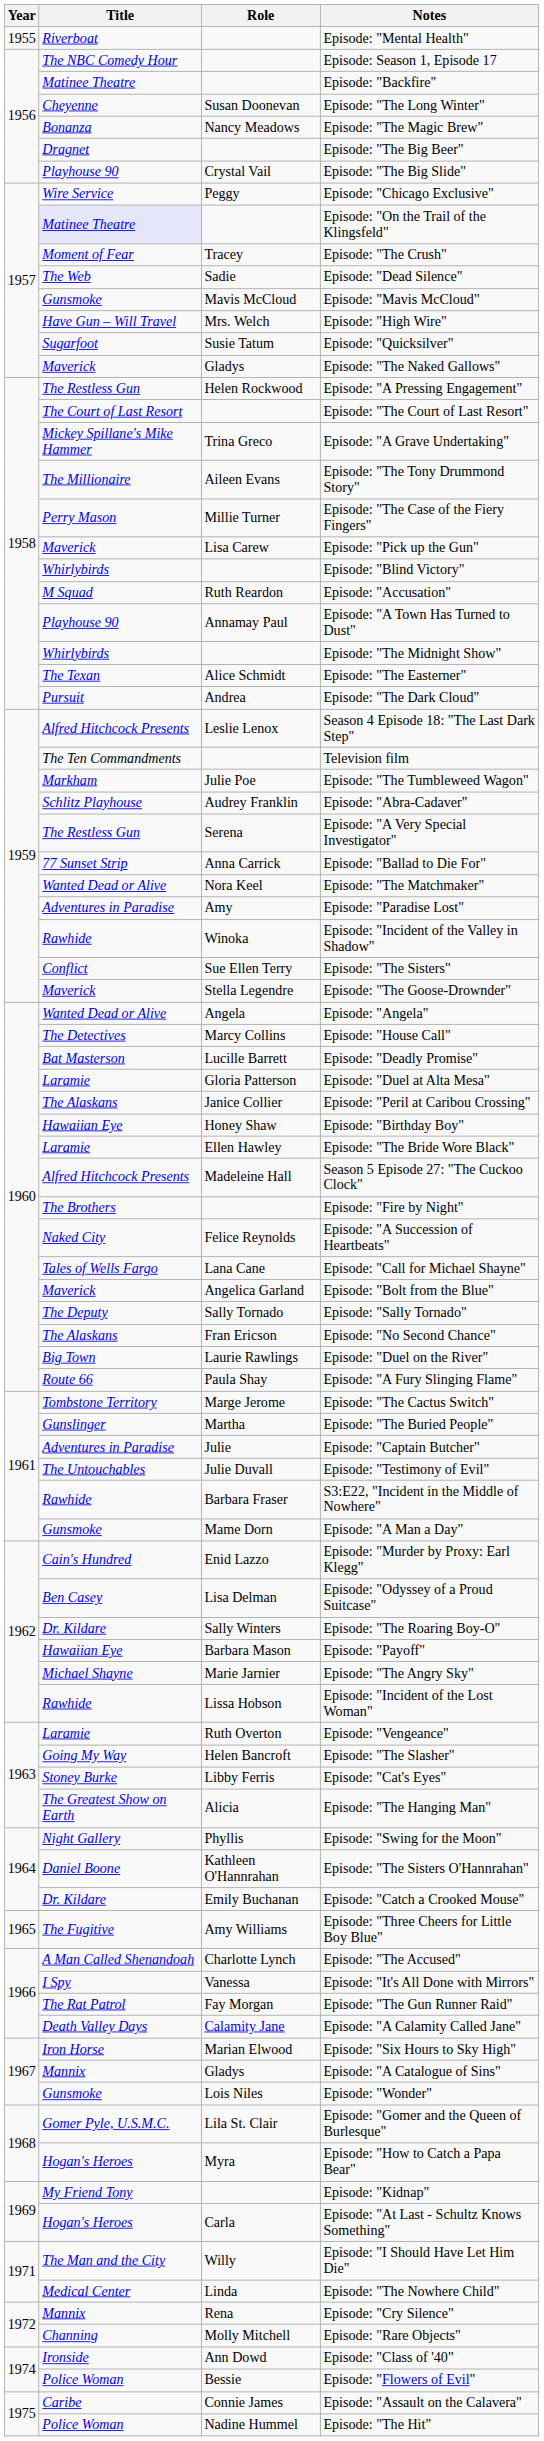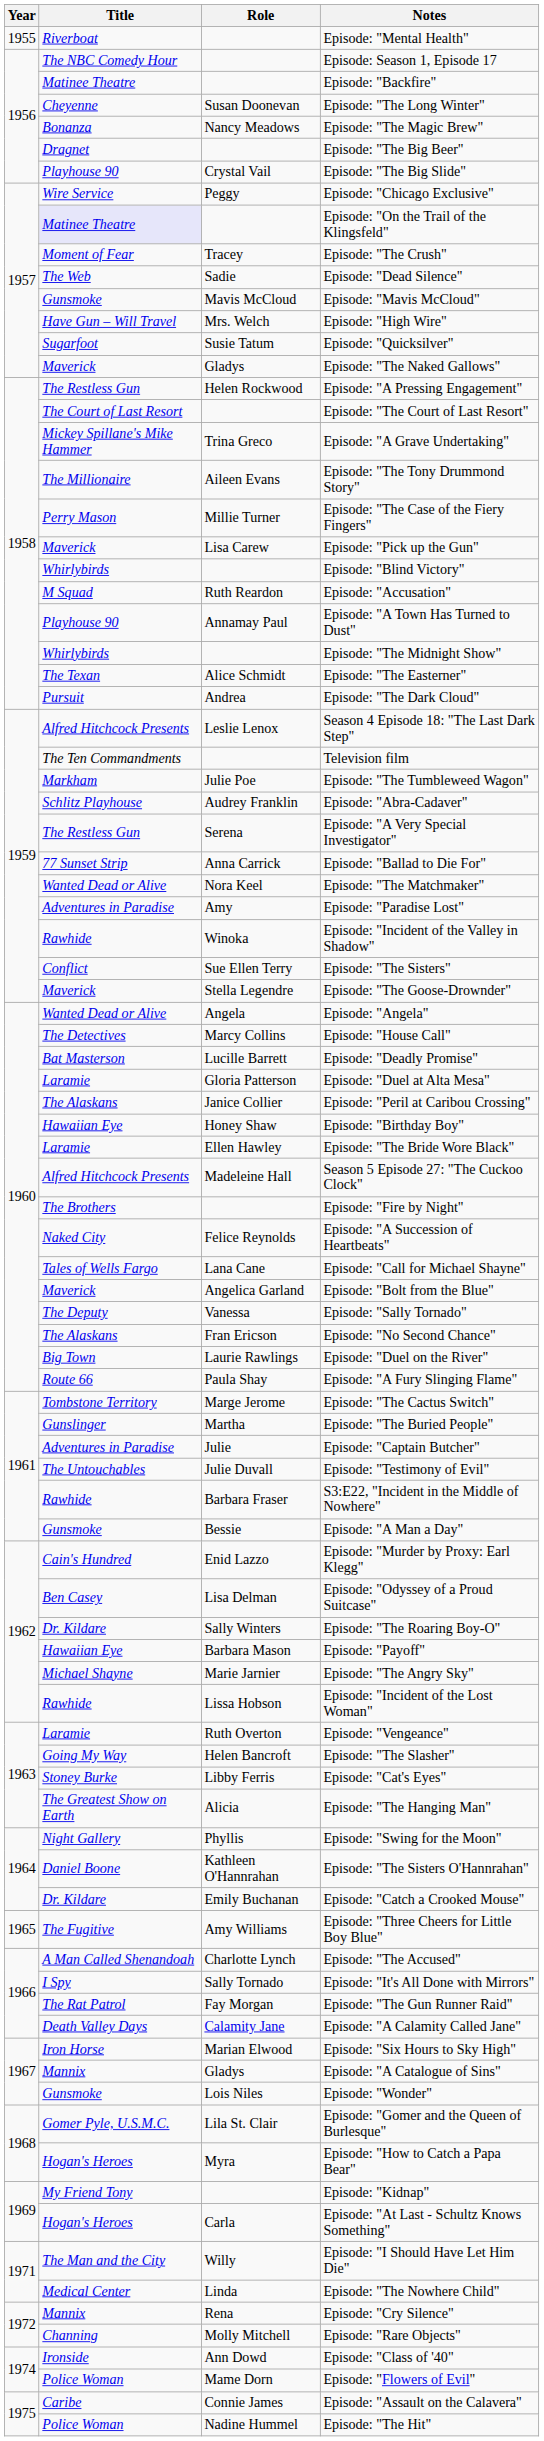 <table class="wikitable plainrowheaders sortable">
 <tr>
 <th scope="col">Year</th>
 <th scope="col">Title</th>
 <th scope="col">Role</th>
 <th scope="col" class="unsortable">Notes</th>
 </tr>
 <tr>
 <td>1955</td>
 <td><em><a href='#'>Riverboat</a></em></td>
 <td></td>
 <td>Episode: "Mental Health"</td>
 </tr>
 <tr>
 <td rowspan="6">1956</td>
 <td><em><a href='#'>The NBC Comedy Hour</a></em></td>
 <td></td>
 <td>Episode: Season 1, Episode 17</td>
 </tr>
 <tr>
 <td><em><a href='#'>Matinee Theatre</a></em></td>
 <td></td>
 <td>Episode: "Backfire"</td>
 </tr>
 <tr>
 <td><em><a href='#'>Cheyenne</a></em></td>
 <td>Susan Doonevan</td>
 <td>Episode: "The Long Winter"</td>
 </tr>
 <tr>
 <td><em><a href='#'>Bonanza</a></em></td>
 <td>Nancy Meadows</td>
 <td>Episode: "The Magic Brew"</td>
 </tr>
 <tr>
 <td><em><a href='#'>Dragnet</a></em></td>
 <td></td>
 <td>Episode: "The Big Beer"</td>
 </tr>
 <tr>
 <td><em><a href='#'>Playhouse 90</a></em></td>
 <td>Crystal Vail</td>
 <td>Episode: "The Big Slide"</td>
 </tr>
 <tr>
 <td rowspan="8">1957</td>
 <td><em><a href='#'>Wire Service</a></em></td>
 <td>Peggy</td>
 <td>Episode: "Chicago Exclusive"</td>
 </tr>
 <tr>
 <td style="background: lavender;"><em><a href='#'>Matinee Theatre</a></em></td>
 <td></td>
 <td>Episode: "On the Trail of the Klingsfeld"</td>
 </tr>
 <tr>
 <td><em><a href='#'>Moment of Fear</a></em></td>
 <td>Tracey</td>
 <td>Episode: "The Crush"</td>
 </tr>
 <tr>
 <td><em><a href='#'>The Web</a></em></td>
 <td>Sadie</td>
 <td>Episode: "Dead Silence"</td>
 </tr>
 <tr>
 <td><em><a href='#'>Gunsmoke</a></em></td>
 <td>Mavis McCloud</td>
 <td>Episode: "Mavis McCloud"</td>
 </tr>
 <tr>
 <td><em><a href='#'>Have Gun – Will Travel</a></em></td>
 <td>Mrs. Welch</td>
 <td>Episode: "High Wire"</td>
 </tr>
 <tr>
 <td><em><a href='#'>Sugarfoot</a></em></td>
 <td>Susie Tatum</td>
 <td>Episode: "Quicksilver"</td>
 </tr>
 <tr>
 <td><em><a href='#'>Maverick</a></em></td>
 <td>Gladys</td>
 <td>Episode: "The Naked Gallows"</td>
 </tr>
 <tr>
 <td rowspan="12">1958</td>
 <td><em><a href='#'>The Restless Gun</a></em></td>
 <td>Helen Rockwood</td>
 <td>Episode: "A Pressing Engagement"</td>
 </tr>
 <tr>
 <td><em><a href='#'>The Court of Last Resort</a></em></td>
 <td></td>
 <td>Episode: "The Court of Last Resort"</td>
 </tr>
 <tr>
 <td><em><a href='#'>Mickey Spillane's Mike Hammer</a></em></td>
 <td>Trina Greco</td>
 <td>Episode: "A Grave Undertaking"</td>
 </tr>
 <tr>
 <td><em><a href='#'>The Millionaire</a></em></td>
 <td>Aileen Evans</td>
 <td>Episode: "The Tony Drummond Story"</td>
 </tr>
 <tr>
 <td><em><a href='#'>Perry Mason</a></em></td>
 <td>Millie Turner</td>
 <td>Episode: "The Case of the Fiery Fingers"</td>
 </tr>
 <tr>
 <td><em><a href='#'>Maverick</a></em></td>
 <td>Lisa Carew</td>
 <td>Episode: "Pick up the Gun"</td>
 </tr>
 <tr>
 <td><em><a href='#'>Whirlybirds</a></em></td>
 <td></td>
 <td>Episode: "Blind Victory"</td>
 </tr>
 <tr>
 <td><em><a href='#'>M Squad</a></em></td>
 <td>Ruth Reardon</td>
 <td>Episode: "Accusation"</td>
 </tr>
 <tr>
 <td><em><a href='#'>Playhouse 90</a></em></td>
 <td>Annamay Paul</td>
 <td>Episode: "A Town Has Turned to Dust"</td>
 </tr>
 <tr>
 <td><em><a href='#'>Whirlybirds</a></em></td>
 <td></td>
 <td>Episode: "The Midnight Show"</td>
 </tr>
 <tr>
 <td><em><a href='#'>The Texan</a></em></td>
 <td>Alice Schmidt</td>
 <td>Episode: "The Easterner"</td>
 </tr>
 <tr>
 <td><em><a href='#'>Pursuit</a></em></td>
 <td>Andrea</td>
 <td>Episode: "The Dark Cloud"</td>
 </tr>
 <tr>
 <td rowspan="11">1959</td>
 <td><em><a href='#'>Alfred Hitchcock Presents</a></em></td>
 <td>Leslie Lenox</td>
 <td>Season 4 Episode 18: "The Last Dark Step"</td>
 </tr>
 <tr>
 <td><em>The Ten Commandments</em></td>
 <td></td>
 <td>Television film</td>
 </tr>
 <tr>
 <td><em><a href='#'>Markham</a></em></td>
 <td>Julie Poe</td>
 <td>Episode: "The Tumbleweed Wagon"</td>
 </tr>
 <tr>
 <td><em><a href='#'>Schlitz Playhouse</a></em></td>
 <td>Audrey Franklin</td>
 <td>Episode: "Abra-Cadaver"</td>
 </tr>
 <tr>
 <td><em><a href='#'>The Restless Gun</a></em></td>
 <td>Serena</td>
 <td>Episode: "A Very Special Investigator"</td>
 </tr>
 <tr>
 <td><em><a href='#'>77 Sunset Strip</a></em></td>
 <td>Anna Carrick</td>
 <td>Episode: "Ballad to Die For"</td>
 </tr>
 <tr>
 <td><em><a href='#'>Wanted Dead or Alive</a></em></td>
 <td>Nora Keel</td>
 <td>Episode: "The Matchmaker"</td>
 </tr>
 <tr>
 <td><em><a href='#'>Adventures in Paradise</a></em></td>
 <td>Amy</td>
 <td>Episode: "Paradise Lost"</td>
 </tr>
 <tr>
 <td><em><a href='#'>Rawhide</a></em></td>
 <td>Winoka</td>
 <td>Episode: "Incident of the Valley in Shadow"</td>
 </tr>
 <tr>
 <td><em><a href='#'>Conflict</a></em></td>
 <td>Sue Ellen Terry</td>
 <td>Episode: "The Sisters"</td>
 </tr>
 <tr>
 <td><em><a href='#'>Maverick</a></em></td>
 <td>Stella Legendre</td>
 <td>Episode: "The Goose-Drownder"</td>
 </tr>
 <tr>
 <td rowspan="16">1960</td>
 <td><em><a href='#'>Wanted Dead or Alive</a></em></td>
 <td>Angela</td>
 <td>Episode: "Angela"</td>
 </tr>
 <tr>
 <td><em><a href='#'>The Detectives</a></em></td>
 <td>Marcy Collins</td>
 <td>Episode: "House Call"</td>
 </tr>
 <tr>
 <td><em><a href='#'>Bat Masterson</a></em></td>
 <td>Lucille Barrett</td>
 <td>Episode: "Deadly Promise"</td>
 </tr>
 <tr>
 <td><em><a href='#'>Laramie</a></em></td>
 <td>Gloria Patterson</td>
 <td>Episode: "Duel at Alta Mesa"</td>
 </tr>
 <tr>
 <td><em><a href='#'>The Alaskans</a></em></td>
 <td>Janice Collier</td>
 <td>Episode: "Peril at Caribou Crossing"</td>
 </tr>
 <tr>
 <td><em><a href='#'>Hawaiian Eye</a></em></td>
 <td>Honey Shaw</td>
 <td>Episode: "Birthday Boy"</td>
 </tr>
 <tr>
 <td><em><a href='#'>Laramie</a></em></td>
 <td>Ellen Hawley</td>
 <td>Episode: "The Bride Wore Black"</td>
 </tr>
 <tr>
 <td><em><a href='#'>Alfred Hitchcock Presents</a></em></td>
 <td>Madeleine Hall</td>
 <td>Season 5 Episode 27: "The Cuckoo Clock"</td>
 </tr>
 <tr>
 <td><em><a href='#'>The Brothers</a></em></td>
 <td></td>
 <td>Episode: "Fire by Night"</td>
 </tr>
 <tr>
 <td><em><a href='#'>Naked City</a></em></td>
 <td>Felice Reynolds</td>
 <td>Episode: "A Succession of Heartbeats"</td>
 </tr>
 <tr>
 <td><em><a href='#'>Tales of Wells Fargo</a></em></td>
 <td>Lana Cane</td>
 <td>Episode: "Call for Michael Shayne"</td>
 </tr>
 <tr>
 <td><em><a href='#'>Maverick</a></em></td>
 <td>Angelica Garland</td>
 <td>Episode: "Bolt from the Blue"</td>
 </tr>
 <tr>
 <td><em><a href='#'>The Deputy</a></em></td>
-<td>Sally Tornado</td>
+<td>Vanessa</td>
 <td>Episode: "Sally Tornado"</td>
 </tr>
 <tr>
 <td><em><a href='#'>The Alaskans</a></em></td>
 <td>Fran Ericson</td>
 <td>Episode: "No Second Chance"</td>
 </tr>
 <tr>
 <td><em><a href='#'>Big Town</a></em></td>
 <td>Laurie Rawlings</td>
 <td>Episode: "Duel on the River"</td>
 </tr>
 <tr>
 <td><em><a href='#'>Route 66</a></em></td>
 <td>Paula Shay</td>
 <td>Episode: "A Fury Slinging Flame"</td>
 </tr>
 <tr>
 <td rowspan="6">1961</td>
 <td><em><a href='#'>Tombstone Territory</a></em></td>
 <td>Marge Jerome</td>
 <td>Episode: "The Cactus Switch"</td>
 </tr>
 <tr>
 <td><em><a href='#'>Gunslinger</a></em></td>
 <td>Martha</td>
 <td>Episode: "The Buried People"</td>
 </tr>
 <tr>
 <td><em><a href='#'>Adventures in Paradise</a></em></td>
 <td>Julie</td>
 <td>Episode: "Captain Butcher"</td>
 </tr>
 <tr>
 <td><em><a href='#'>The Untouchables</a></em></td>
 <td>Julie Duvall</td>
 <td>Episode: "Testimony of Evil"</td>
 </tr>
 <tr>
 <td><em><a href='#'>Rawhide</a></em></td>
 <td>Barbara Fraser</td>
 <td>S3:E22, "Incident in the Middle of Nowhere"</td>
 </tr>
 <tr>
 <td><em><a href='#'>Gunsmoke</a></em></td>
-<td>Mame Dorn</td>
+<td>Bessie</td>
 <td>Episode: "A Man a Day"</td>
 </tr>
 <tr>
 <td rowspan="6">1962</td>
 <td><em><a href='#'>Cain's Hundred</a></em></td>
 <td>Enid Lazzo</td>
 <td>Episode: "Murder by Proxy: Earl Klegg"</td>
 </tr>
 <tr>
 <td><em><a href='#'>Ben Casey</a></em></td>
 <td>Lisa Delman</td>
 <td>Episode: "Odyssey of a Proud Suitcase"</td>
 </tr>
 <tr>
 <td><em><a href='#'>Dr. Kildare</a></em></td>
 <td>Sally Winters</td>
 <td>Episode: "The Roaring Boy-O"</td>
 </tr>
 <tr>
 <td><em><a href='#'>Hawaiian Eye</a></em></td>
 <td>Barbara Mason</td>
 <td>Episode: "Payoff"</td>
 </tr>
 <tr>
 <td><em><a href='#'>Michael Shayne</a></em></td>
 <td>Marie Jarnier</td>
 <td>Episode: "The Angry Sky"</td>
 </tr>
 <tr>
 <td><em><a href='#'>Rawhide</a></em></td>
 <td>Lissa Hobson</td>
 <td>Episode: "Incident of the Lost Woman"</td>
 </tr>
 <tr>
 <td rowspan="4">1963</td>
 <td><em><a href='#'>Laramie</a></em></td>
 <td>Ruth Overton</td>
 <td>Episode: "Vengeance"</td>
 </tr>
 <tr>
 <td><em><a href='#'>Going My Way</a></em></td>
 <td>Helen Bancroft</td>
 <td>Episode: "The Slasher"</td>
 </tr>
 <tr>
 <td><em><a href='#'>Stoney Burke</a></em></td>
 <td>Libby Ferris</td>
 <td>Episode: "Cat's Eyes"</td>
 </tr>
 <tr>
 <td><em><a href='#'>The Greatest Show on Earth</a></em></td>
 <td>Alicia</td>
 <td>Episode: "The Hanging Man"</td>
 </tr>
 <tr>
 <td rowspan="3">1964</td>
 <td><em><a href='#'>Night Gallery</a></em></td>
 <td>Phyllis</td>
 <td>Episode: "Swing for the Moon"</td>
 </tr>
 <tr>
 <td><em><a href='#'>Daniel Boone</a></em></td>
 <td>Kathleen O'Hannrahan</td>
 <td>Episode: "The Sisters O'Hannrahan"</td>
 </tr>
 <tr>
 <td><em><a href='#'>Dr. Kildare</a></em></td>
 <td>Emily Buchanan</td>
 <td>Episode: "Catch a Crooked Mouse"</td>
 </tr>
 <tr>
 <td>1965</td>
 <td><em><a href='#'>The Fugitive</a></em></td>
 <td>Amy Williams</td>
 <td>Episode: "Three Cheers for Little Boy Blue"</td>
 </tr>
 <tr>
 <td rowspan="4">1966</td>
 <td><em><a href='#'>A Man Called Shenandoah</a></em></td>
 <td>Charlotte Lynch</td>
 <td>Episode: "The Accused"</td>
 </tr>
 <tr>
 <td><em><a href='#'>I Spy</a></em></td>
-<td>Vanessa</td>
+<td>Sally Tornado</td>
 <td>Episode: "It's All Done with Mirrors"</td>
 </tr>
 <tr>
 <td><em><a href='#'>The Rat Patrol</a></em></td>
 <td>Fay Morgan</td>
 <td>Episode: "The Gun Runner Raid"</td>
 </tr>
 <tr>
 <td><em><a href='#'>Death Valley Days</a></em></td>
 <td><a href='#'>Calamity Jane</a></td>
 <td>Episode: "A Calamity Called Jane"</td>
 </tr>
 <tr>
 <td rowspan="3">1967</td>
 <td><em><a href='#'>Iron Horse</a></em></td>
 <td>Marian Elwood</td>
 <td>Episode: "Six Hours to Sky High"</td>
 </tr>
 <tr>
 <td><em><a href='#'>Mannix</a></em></td>
 <td>Gladys</td>
 <td>Episode: "A Catalogue of Sins"</td>
 </tr>
 <tr>
 <td><em><a href='#'>Gunsmoke</a></em></td>
 <td>Lois Niles</td>
 <td>Episode: "Wonder"</td>
 </tr>
 <tr>
 <td rowspan="2">1968</td>
 <td><em><a href='#'>Gomer Pyle, U.S.M.C.</a></em></td>
 <td>Lila St. Clair</td>
 <td>Episode: "Gomer and the Queen of Burlesque"</td>
 </tr>
 <tr>
 <td><em><a href='#'>Hogan's Heroes</a></em></td>
 <td>Myra</td>
 <td>Episode: "How to Catch a Papa Bear"</td>
 </tr>
 <tr>
 <td rowspan="2">1969</td>
 <td><em><a href='#'>My Friend Tony</a></em></td>
 <td></td>
 <td>Episode: "Kidnap"</td>
 </tr>
 <tr>
 <td><em><a href='#'>Hogan's Heroes</a></em></td>
 <td>Carla</td>
 <td>Episode: "At Last - Schultz Knows Something"</td>
 </tr>
 <tr>
 <td rowspan="2">1971</td>
 <td><em><a href='#'>The Man and the City</a></em></td>
 <td>Willy</td>
 <td>Episode: "I Should Have Let Him Die"</td>
 </tr>
 <tr>
 <td><em><a href='#'>Medical Center</a></em></td>
 <td>Linda</td>
 <td>Episode: "The Nowhere Child"</td>
 </tr>
 <tr>
 <td rowspan="2">1972</td>
 <td><em><a href='#'>Mannix</a></em></td>
 <td>Rena</td>
 <td>Episode: "Cry Silence"</td>
 </tr>
 <tr>
 <td><em><a href='#'>Channing</a></em></td>
 <td>Molly Mitchell</td>
 <td>Episode: "Rare Objects"</td>
 </tr>
 <tr>
 <td rowspan="2">1974</td>
 <td><em><a href='#'>Ironside</a></em></td>
 <td>Ann Dowd</td>
 <td>Episode: "Class of '40"</td>
 </tr>
 <tr>
 <td><em><a href='#'>Police Woman</a></em></td>
-<td>Bessie</td>
+<td>Mame Dorn</td>
 <td>Episode: "<a href='#'>Flowers of Evil</a>"</td>
 </tr>
 <tr>
 <td rowspan="2">1975</td>
 <td><em><a href='#'>Caribe</a></em></td>
 <td>Connie James</td>
 <td>Episode: "Assault on the Calavera"</td>
 </tr>
 <tr>
 <td><em><a href='#'>Police Woman</a></em></td>
 <td>Nadine Hummel</td>
 <td>Episode: "The Hit"</td>
 </tr>
 </table>
